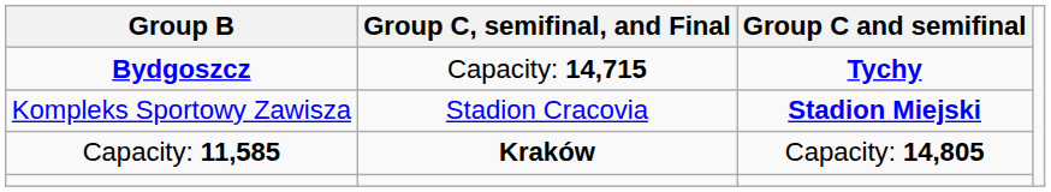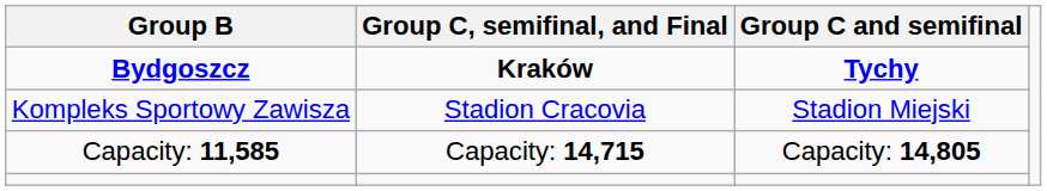 <table class=wikitable style=text-align:center>
 <tr>
 <th>Group B</th>
 <th>Group C, semifinal, and Final</th>
 <th>Group C and semifinal</th>
 <td rowspan=5><br></td>
 </tr>
 <tr>
 <td><strong><a href='#'>Bydgoszcz</a></strong></td>
-<td>Capacity: <strong>14,715</strong></td>
+<td><strong>Kraków</strong></td>
 <td><strong><a href='#'>Tychy</a></strong></td>
 </tr>
 <tr>
 <td><a href='#'>Kompleks Sportowy Zawisza</a></td>
 <td><a href='#'>Stadion Cracovia</a></td>
-<td><strong><a href='#'>Stadion Miejski</a></strong></td>
+<td><a href='#'>Stadion Miejski</a></td>
 </tr>
 <tr>
 <td>Capacity: <strong>11,585</strong></td>
-<td><strong>Kraków</strong></td>
+<td>Capacity: <strong>14,715</strong></td>
 <td>Capacity: <strong>14,805</strong></td>
 </tr>
 <tr>
 <td></td>
 <td></td>
 <td></td>
 </tr>
 </table>
